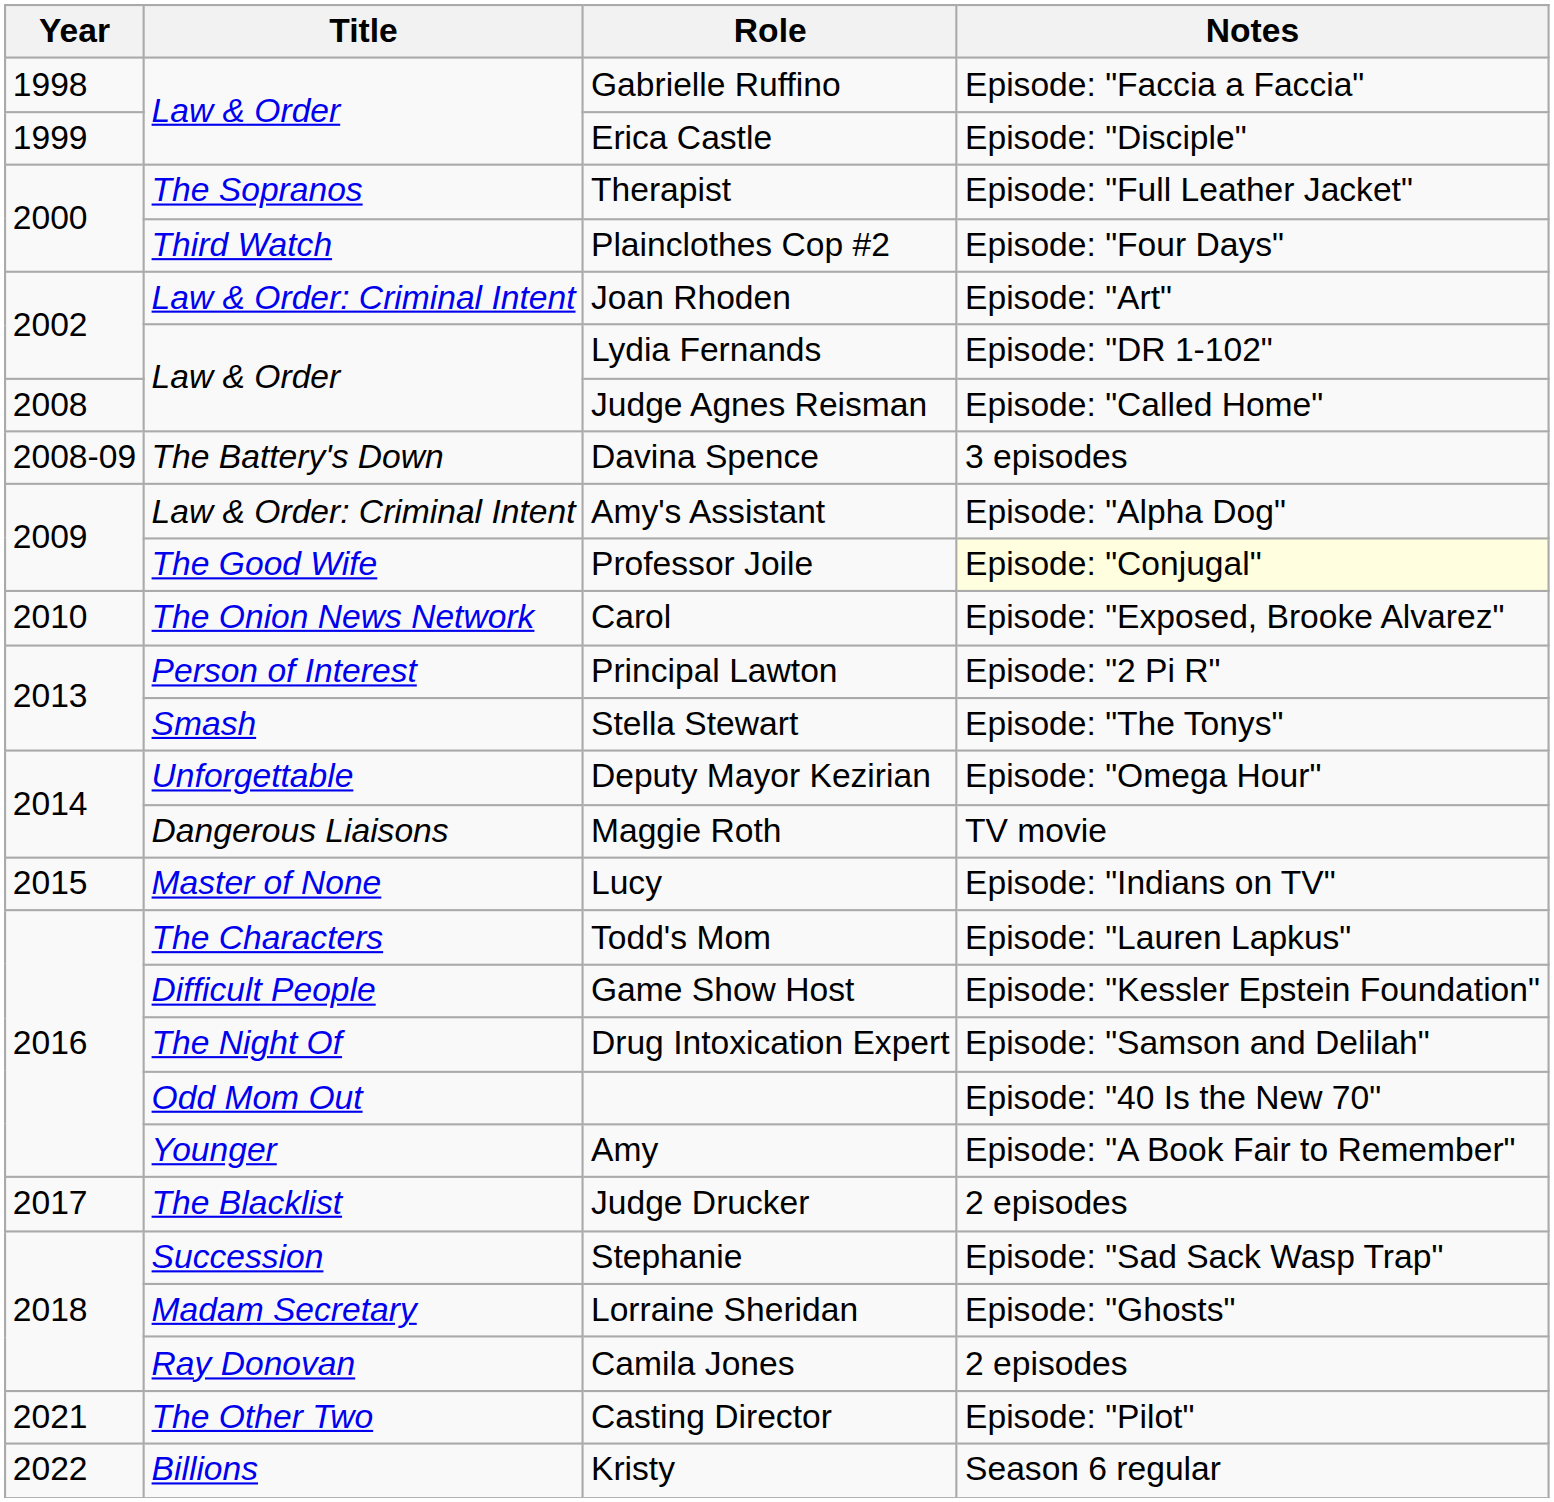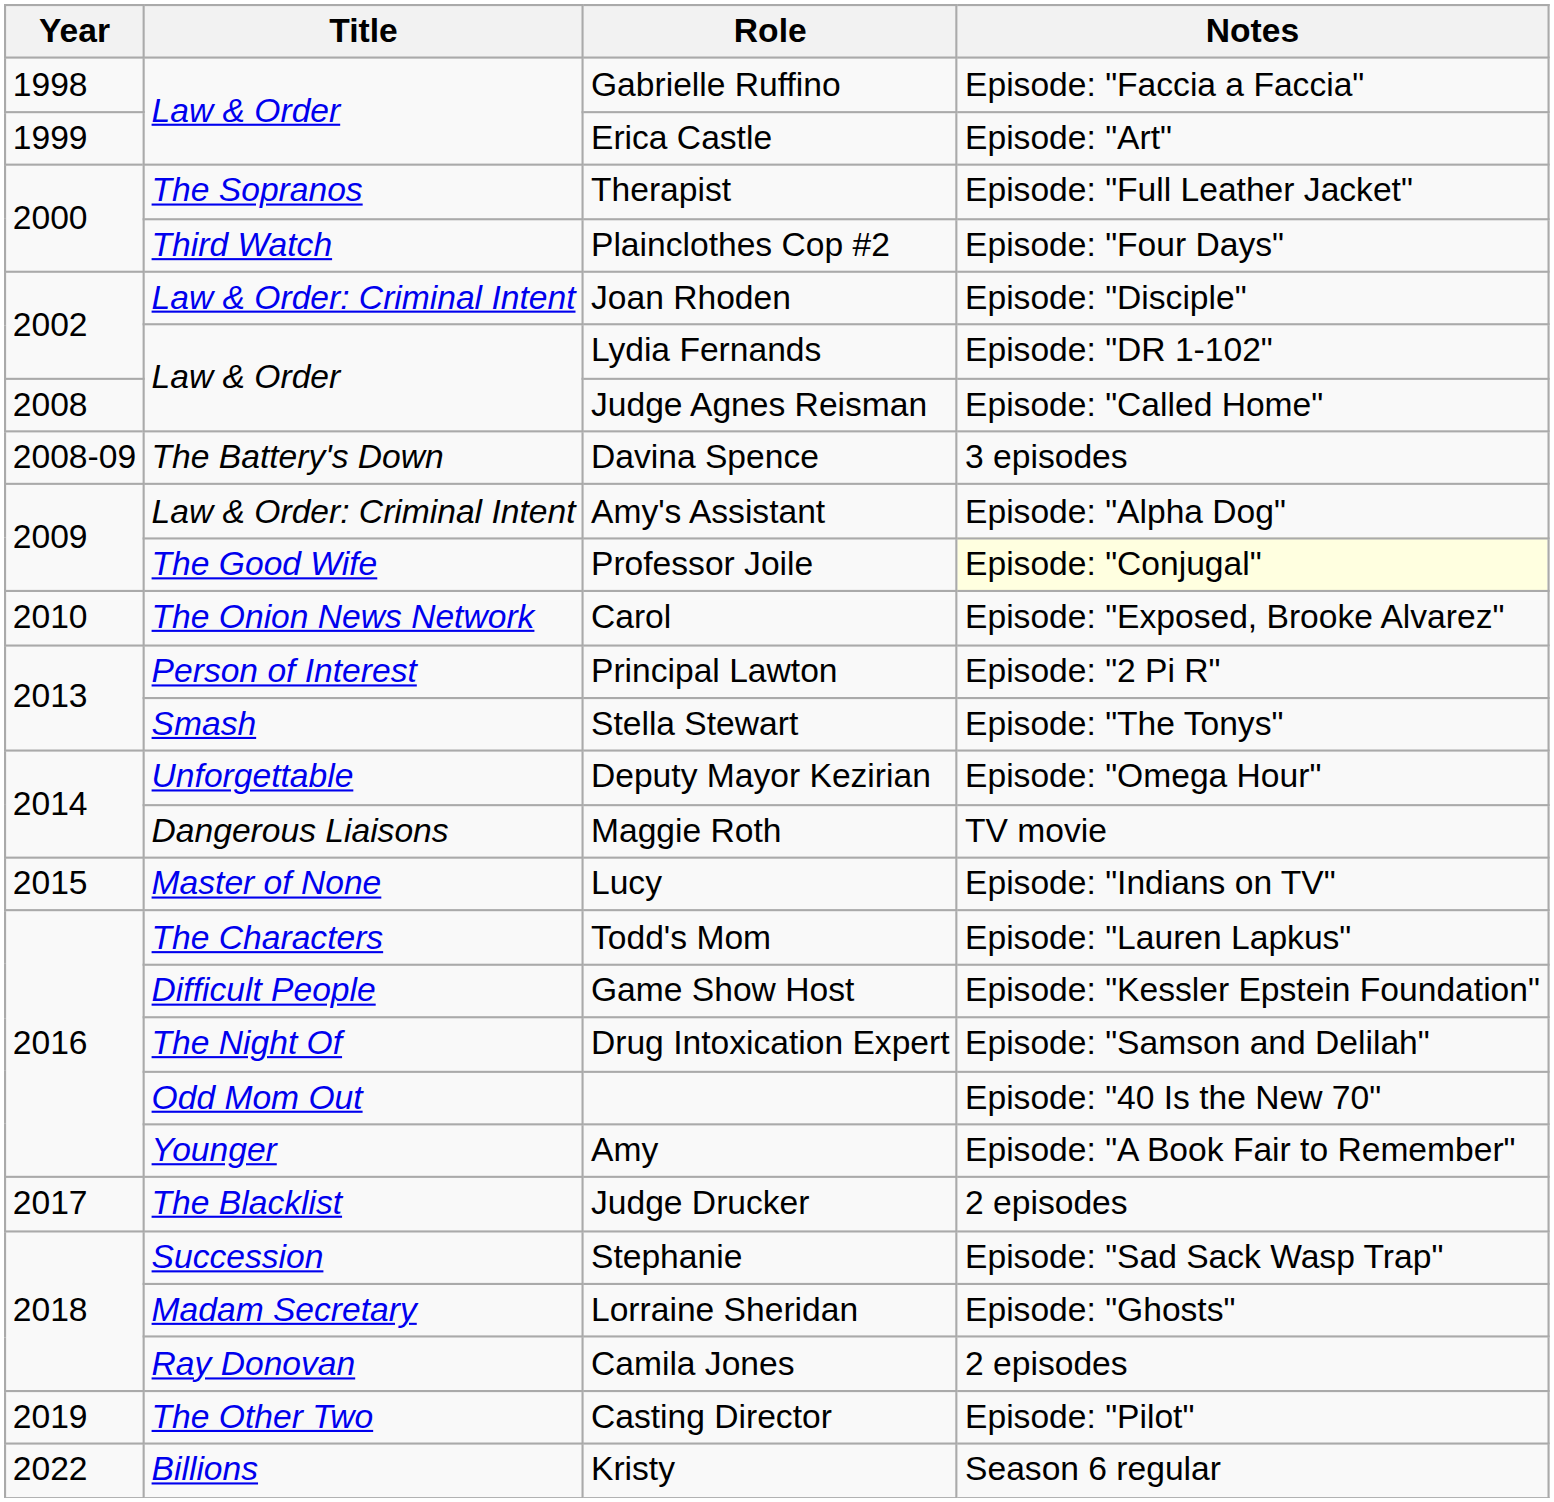 <table class="wikitable sortable">
 <tr>
 <th>Year</th>
 <th>Title</th>
 <th>Role</th>
 <th>Notes</th>
 </tr>
 <tr>
 <td>1998</td>
 <td rowspan="2"><em><a href='#'>Law & Order</a></em></td>
 <td>Gabrielle Ruffino</td>
 <td>Episode: "Faccia a Faccia"</td>
 </tr>
 <tr>
 <td>1999</td>
 <td>Erica Castle</td>
-<td>Episode: "Disciple"</td>
+<td>Episode: "Art"</td>
 </tr>
 <tr>
 <td rowspan="2">2000</td>
 <td><em><a href='#'>The Sopranos</a></em></td>
 <td>Therapist</td>
 <td>Episode: "Full Leather Jacket"</td>
 </tr>
 <tr>
 <td><em><a href='#'>Third Watch</a></em></td>
 <td>Plainclothes Cop #2</td>
 <td>Episode: "Four Days"</td>
 </tr>
 <tr>
 <td rowspan="2">2002</td>
 <td><em><a href='#'>Law & Order: Criminal Intent</a></em></td>
 <td>Joan Rhoden</td>
-<td>Episode: "Art"</td>
+<td>Episode: "Disciple"</td>
 </tr>
 <tr>
 <td rowspan="2"><em>Law & Order</em></td>
 <td>Lydia Fernands</td>
 <td>Episode: "DR 1-102"</td>
 </tr>
 <tr>
 <td>2008</td>
 <td>Judge Agnes Reisman</td>
 <td>Episode: "Called Home"</td>
 </tr>
 <tr>
 <td>2008-09</td>
 <td><em>The Battery's Down</em></td>
 <td>Davina Spence</td>
 <td>3 episodes</td>
 </tr>
 <tr>
 <td rowspan="2">2009</td>
 <td><em>Law & Order: Criminal Intent</em></td>
 <td>Amy's Assistant</td>
 <td>Episode: "Alpha Dog"</td>
 </tr>
 <tr>
 <td><em><a href='#'>The Good Wife</a></em></td>
 <td>Professor Joile</td>
 <td style="background: lightyellow;">Episode: "Conjugal"</td>
 </tr>
 <tr>
 <td>2010</td>
 <td><em><a href='#'>The Onion News Network</a></em></td>
 <td>Carol</td>
 <td>Episode: "Exposed, Brooke Alvarez"</td>
 </tr>
 <tr>
 <td rowspan="2">2013</td>
 <td><em><a href='#'>Person of Interest</a></em></td>
 <td>Principal Lawton</td>
 <td>Episode: "2 Pi R"</td>
 </tr>
 <tr>
 <td><em><a href='#'>Smash</a></em></td>
 <td>Stella Stewart</td>
 <td>Episode: "The Tonys"</td>
 </tr>
 <tr>
 <td rowspan="2">2014</td>
 <td><em><a href='#'>Unforgettable</a></em></td>
 <td>Deputy Mayor Kezirian</td>
 <td>Episode: "Omega Hour"</td>
 </tr>
 <tr>
 <td><em>Dangerous Liaisons</em></td>
 <td>Maggie Roth</td>
 <td>TV movie</td>
 </tr>
 <tr>
 <td>2015</td>
 <td><em><a href='#'>Master of None</a></em></td>
 <td>Lucy</td>
 <td>Episode: "Indians on TV"</td>
 </tr>
 <tr>
 <td rowspan="5">2016</td>
 <td><em><a href='#'>The Characters</a></em></td>
 <td>Todd's Mom</td>
 <td>Episode: "Lauren Lapkus"</td>
 </tr>
 <tr>
 <td><em><a href='#'>Difficult People</a></em></td>
 <td>Game Show Host</td>
 <td>Episode: "Kessler Epstein Foundation"</td>
 </tr>
 <tr>
 <td><em><a href='#'>The Night Of</a></em></td>
 <td>Drug Intoxication Expert</td>
 <td>Episode: "Samson and Delilah"</td>
 </tr>
 <tr>
 <td><em><a href='#'>Odd Mom Out</a></em></td>
 <td></td>
 <td>Episode: "40 Is the New 70"</td>
 </tr>
 <tr>
 <td><em><a href='#'>Younger</a></em></td>
 <td>Amy</td>
 <td>Episode: "A Book Fair to Remember"</td>
 </tr>
 <tr>
 <td>2017</td>
 <td><em><a href='#'>The Blacklist</a></em></td>
 <td>Judge Drucker</td>
 <td>2 episodes</td>
 </tr>
 <tr>
 <td rowspan="3">2018</td>
 <td><em><a href='#'>Succession</a></em></td>
 <td>Stephanie</td>
 <td>Episode: "Sad Sack Wasp Trap"</td>
 </tr>
 <tr>
 <td><em><a href='#'>Madam Secretary</a></em></td>
 <td>Lorraine Sheridan</td>
 <td>Episode: "Ghosts"</td>
 </tr>
 <tr>
 <td><em><a href='#'>Ray Donovan</a></em></td>
 <td>Camila Jones</td>
 <td>2 episodes</td>
 </tr>
 <tr>
-<td>2021</td>
+<td>2019</td>
 <td><em><a href='#'>The Other Two</a></em></td>
 <td>Casting Director</td>
 <td>Episode: "Pilot"</td>
 </tr>
 <tr>
 <td>2022</td>
 <td><em><a href='#'>Billions</a></em></td>
 <td>Kristy</td>
 <td>Season 6 regular</td>
 </tr>
 </table>
